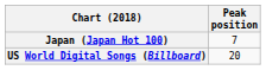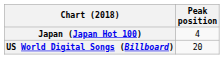 <table class="wikitable sortable plainrowheaders" style="text-align:center;">
 <tr>
 <th scope="col">Chart (2018)</th>
 <th scope="col">Peak<br>position</th>
 </tr>
 <tr>
 <th scope="row">Japan (<a href='#'>Japan Hot 100</a>)</th>
-<td>7</td>
+<td>4</td>
 </tr>
 <tr>
 <th scope="row">US <a href='#'>World Digital Songs</a> (<em><a href='#'>Billboard</a></em>)</th>
 <td>20</td>
 </tr>
 </table>
